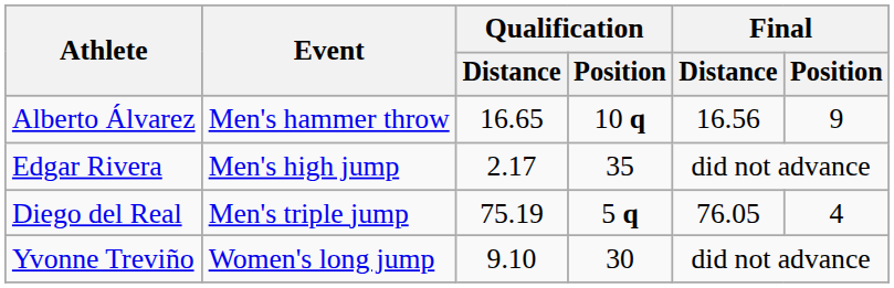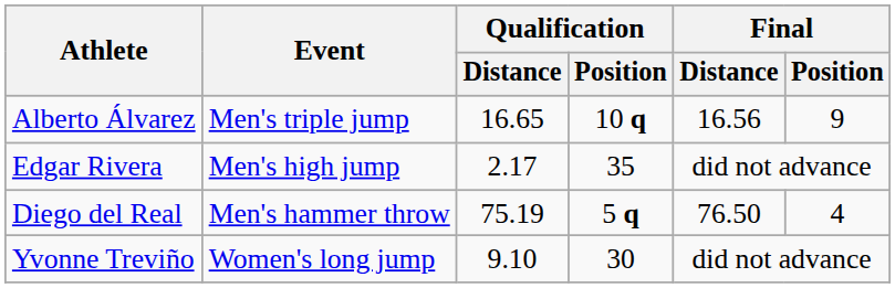 <table class=wikitable style="font-size:90%">
 <tr>
 <th rowspan=2>Athlete</th>
 <th rowspan=2>Event</th>
 <th colspan=2>Qualification</th>
 <th colspan=2>Final</th>
 </tr>
 <tr style="font-size:95%">
 <th>Distance</th>
 <th>Position</th>
 <th>Distance</th>
 <th>Position</th>
 </tr>
 <tr align=center>
 <td align=left><a href='#'>Alberto Álvarez</a></td>
-<td align=left><a href='#'>Men's hammer throw</a></td>
+<td align=left><a href='#'>Men's triple jump</a></td>
 <td>16.65</td>
 <td>10 <strong>q</strong></td>
 <td>16.56</td>
 <td>9</td>
 </tr>
 <tr align=center>
 <td align=left><a href='#'>Edgar Rivera</a></td>
 <td align=left><a href='#'>Men's high jump</a></td>
 <td>2.17</td>
 <td>35</td>
 <td colspan="2">did not advance</td>
 </tr>
 <tr align=center>
 <td align=left><a href='#'>Diego del Real</a></td>
-<td align=left><a href='#'>Men's triple jump</a></td>
+<td align=left><a href='#'>Men's hammer throw</a></td>
 <td>75.19</td>
 <td>5 <strong>q</strong></td>
-<td>76.05</td>
+<td>76.50</td>
 <td>4</td>
 </tr>
 <tr align=center>
 <td align=left><a href='#'>Yvonne Treviño</a></td>
 <td align=left><a href='#'>Women's long jump</a></td>
 <td>9.10</td>
 <td>30</td>
 <td colspan="2">did not advance</td>
 </tr>
 </table>
